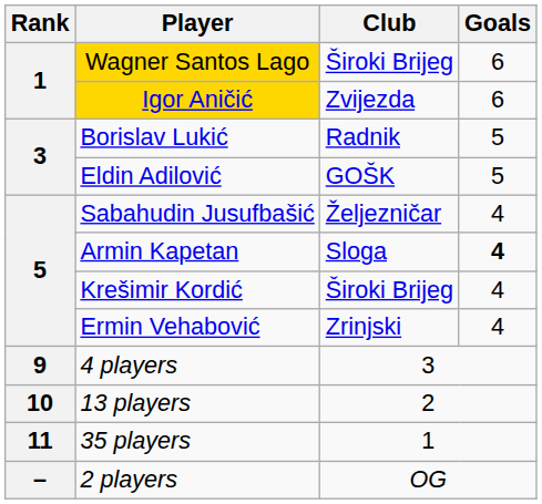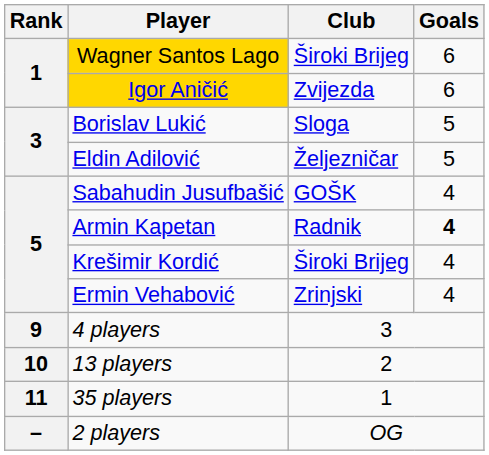 <table class="wikitable" style="text-align:center">
 <tr>
 <th>Rank</th>
 <th>Player</th>
 <th>Club</th>
 <th>Goals</th>
 </tr>
 <tr>
 <th rowspan="2">1</th>
 <td bgcolor=gold> Wagner Santos Lago</td>
 <td align=left><a href='#'>Široki Brijeg</a></td>
 <td>6</td>
 </tr>
 <tr>
 <td bgcolor=gold> <a href='#'>Igor Aničić</a></td>
 <td align=left><a href='#'>Zvijezda</a></td>
 <td>6</td>
 </tr>
 <tr>
 <th rowspan="2">3</th>
 <td align=left> <a href='#'>Borislav Lukić</a></td>
-<td align=left><a href='#'>Radnik</a></td>
+<td align=left><a href='#'>Sloga</a></td>
 <td>5</td>
 </tr>
 <tr>
 <td align=left> <a href='#'>Eldin Adilović</a></td>
-<td align=left><a href='#'>GOŠK</a></td>
+<td align=left><a href='#'>Željezničar</a></td>
 <td>5</td>
 </tr>
 <tr>
 <th rowspan="4">5</th>
 <td align=left> <a href='#'>Sabahudin Jusufbašić</a></td>
-<td align=left><a href='#'>Željezničar</a></td>
+<td align=left><a href='#'>GOŠK</a></td>
 <td>4</td>
 </tr>
 <tr>
 <td align=left> <a href='#'>Armin Kapetan</a></td>
-<td align=left><a href='#'>Sloga</a></td>
+<td align=left><a href='#'>Radnik</a></td>
 <td><strong>4</strong></td>
 </tr>
 <tr>
 <td align=left> <a href='#'>Krešimir Kordić</a></td>
 <td align=left><a href='#'>Široki Brijeg</a></td>
 <td>4</td>
 </tr>
 <tr>
 <td align=left> <a href='#'>Ermin Vehabović</a></td>
 <td align=left><a href='#'>Zrinjski</a></td>
 <td>4</td>
 </tr>
 <tr>
 <th>9</th>
 <td align=left><em>4 players</em></td>
 <td colspan=2>3</td>
 </tr>
 <tr>
 <th>10</th>
 <td align=left><em>13 players</em></td>
 <td colspan=2>2</td>
 </tr>
 <tr>
 <th>11</th>
 <td align=left><em>35 players</em></td>
 <td colspan=2>1</td>
 </tr>
 <tr>
 <th>–</th>
 <td align=left><em>2 players</em></td>
 <td colspan=2><em>OG</em></td>
 </tr>
 </table>
